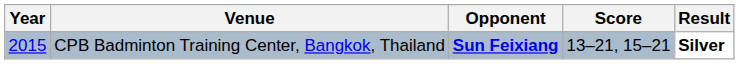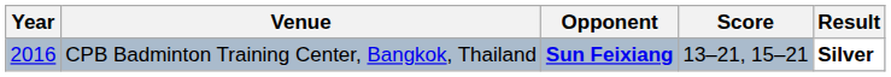 <table class="sortable wikitable" style="font-size: 90%;">
 <tr>
 <th>Year</th>
 <th>Venue</th>
 <th>Opponent</th>
 <th>Score</th>
 <th>Result</th>
 </tr>
 <tr style="background:#AABBCC">
-<td align="center"><a href='#'>2015</a></td>
+<td align="center"><a href='#'>2016</a></td>
 <td align="left">CPB Badminton Training Center, <a href='#'>Bangkok</a>, Thailand</td>
 <td align="left"><strong> <a href='#'>Sun Feixiang</a></strong></td>
 <td align="left">13–21, 15–21</td>
 <td style="text-align:left; background:white"> <strong>Silver</strong></td>
 </tr>
 </table>
